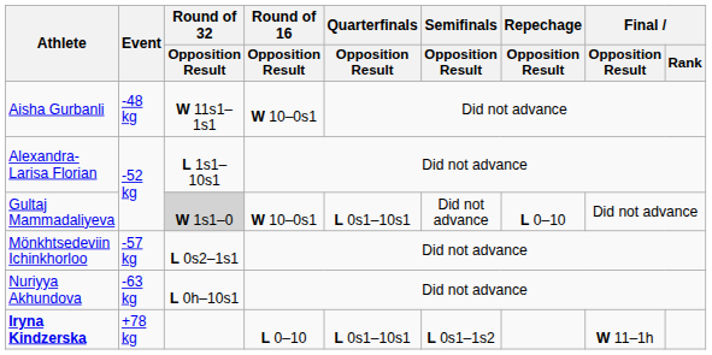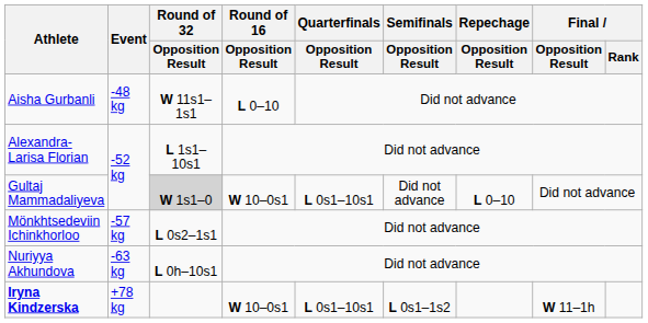 <table class="wikitable" style="font-size:90%">
 <tr>
 <th rowspan="2">Athlete</th>
 <th rowspan="2">Event</th>
 <th>Round of 32</th>
 <th>Round of 16</th>
 <th>Quarterfinals</th>
 <th>Semifinals</th>
 <th>Repechage</th>
 <th colspan=2>Final / </th>
 </tr>
 <tr style="font-size:95%">
 <th>Opposition<br>Result</th>
 <th>Opposition<br>Result</th>
 <th>Opposition<br>Result</th>
 <th>Opposition<br>Result</th>
 <th>Opposition<br>Result</th>
 <th>Opposition<br>Result</th>
 <th>Rank</th>
 </tr>
 <tr align=center>
 <td align=left><a href='#'>Aisha Gurbanli</a></td>
 <td align=left><a href='#'>-48 kg</a></td>
 <td><br><strong>W</strong> 11s1–1s1</td>
-<td><br><strong>W</strong> 10–0s1</td>
+<td><br><strong>L</strong> 0–10</td>
 <td colspan=5>Did not advance</td>
 </tr>
 <tr align=center>
 <td align=left><a href='#'>Alexandra-Larisa Florian</a></td>
 <td align=left rowspan=2><a href='#'>-52 kg</a></td>
 <td><br><strong>L</strong> 1s1–10s1</td>
 <td colspan=6>Did not advance</td>
 </tr>
 <tr align=center>
 <td align=left><a href='#'>Gultaj Mammadaliyeva</a></td>
 <td style="background: lightgrey;"><br><strong>W</strong> 1s1–0</td>
 <td><br><strong>W</strong> 10–0s1</td>
 <td><br><strong>L</strong> 0s1–10s1</td>
 <td>Did not advance</td>
 <td><br><strong>L</strong> 0–10</td>
 <td colspan=2>Did not advance</td>
 </tr>
 <tr align=center>
 <td align=left><a href='#'>Mönkhtsedeviin Ichinkhorloo</a></td>
 <td align=left><a href='#'>-57 kg</a></td>
 <td><br><strong>L</strong> 0s2–1s1</td>
 <td colspan=6>Did not advance</td>
 </tr>
 <tr align=center>
 <td align=left><a href='#'>Nuriyya Akhundova</a></td>
 <td align=left><a href='#'>-63 kg</a></td>
 <td><br><strong>L</strong> 0h–10s1</td>
 <td colspan=6>Did not advance</td>
 </tr>
 <tr align=center>
 <td align=left><strong><a href='#'>Iryna Kindzerska</a></strong></td>
 <td align=left><a href='#'>+78 kg</a></td>
 <td></td>
-<td><br><strong>L</strong> 0–10</td>
+<td><br><strong>W</strong> 10–0s1</td>
 <td><br><strong>L</strong> 0s1–10s1</td>
 <td><br><strong>L</strong> 0s1–1s2</td>
 <td></td>
 <td><br><strong>W</strong> 11–1h</td>
 <td></td>
 </tr>
 </table>
